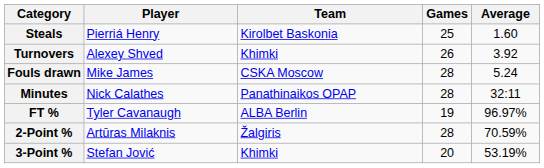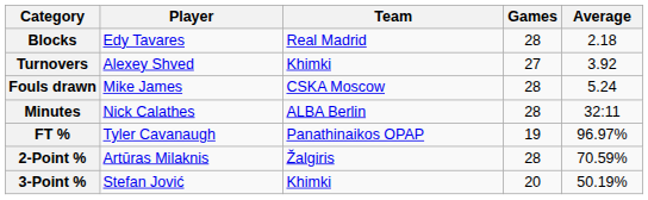 <table class="wikitable">
 <tr>
 <th>Category</th>
 <th width=190>Player</th>
 <th width=230>Team</th>
 <th width=55>Games</th>
 <th width=80>Average</th>
 </tr>
 <tr>
-<th>Steals</th>
-<td> <a href='#'>Pierriá Henry</a></td>
-<td> <a href='#'>Kirolbet Baskonia</a></td>
-<td style="text-align: center;">25</td>
-<td style="text-align: center;">1.60</td>
+<th>Blocks</th>
+<td> <a href='#'>Edy Tavares</a></td>
+<td> <a href='#'>Real Madrid</a></td>
+<td style="text-align: center;">28</td>
+<td style="text-align: center;">2.18</td>
 </tr>
 <tr>
 <th>Turnovers</th>
 <td> <a href='#'>Alexey Shved</a></td>
 <td> <a href='#'>Khimki</a></td>
-<td style="text-align: center;">26</td>
+<td style="text-align: center;">27</td>
 <td style="text-align: center;">3.92</td>
 </tr>
 <tr>
 <th>Fouls drawn</th>
 <td> <a href='#'>Mike James</a></td>
 <td> <a href='#'>CSKA Moscow</a></td>
 <td style="text-align: center;">28</td>
 <td style="text-align: center;">5.24</td>
 </tr>
 <tr>
 <th>Minutes</th>
 <td> <a href='#'>Nick Calathes</a></td>
-<td> <a href='#'>Panathinaikos OPAP</a></td>
+<td> <a href='#'>ALBA Berlin</a></td>
 <td style="text-align: center;">28</td>
 <td style="text-align: center;">32:11</td>
 </tr>
 <tr>
 <th>FT %</th>
 <td> <a href='#'>Tyler Cavanaugh</a></td>
-<td> <a href='#'>ALBA Berlin</a></td>
+<td> <a href='#'>Panathinaikos OPAP</a></td>
 <td style="text-align: center;">19</td>
 <td style="text-align: center;">96.97%</td>
 </tr>
 <tr>
 <th>2-Point %</th>
 <td> <a href='#'>Artūras Milaknis</a></td>
 <td> <a href='#'>Žalgiris</a></td>
 <td style="text-align: center;">28</td>
 <td style="text-align: center;">70.59%</td>
 </tr>
 <tr>
 <th>3-Point %</th>
 <td> <a href='#'>Stefan Jović</a></td>
 <td> <a href='#'>Khimki</a></td>
 <td style="text-align: center;">20</td>
-<td style="text-align: center;">53.19%</td>
+<td style="text-align: center;">50.19%</td>
 </tr>
 </table>
